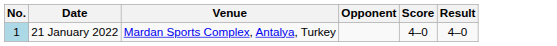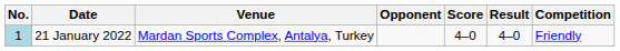 <table class="wikitable sortable">
 <tr>
 <th>No.</th>
 <th>Date</th>
 <th>Venue</th>
 <th>Opponent</th>
 <th>Score</th>
 <th>Result</th>
+<th>Competition</th>
 </tr>
 <tr>
 <td align="center" style="background: lightblue;">1</td>
 <td>21 January 2022</td>
 <td><a href='#'>Mardan Sports Complex</a>, <a href='#'>Antalya</a>, Turkey</td>
 <td></td>
 <td align="center">4–0</td>
 <td align="center">4–0</td>
+<td><a href='#'>Friendly</a></td>
 </tr>
 </table>
